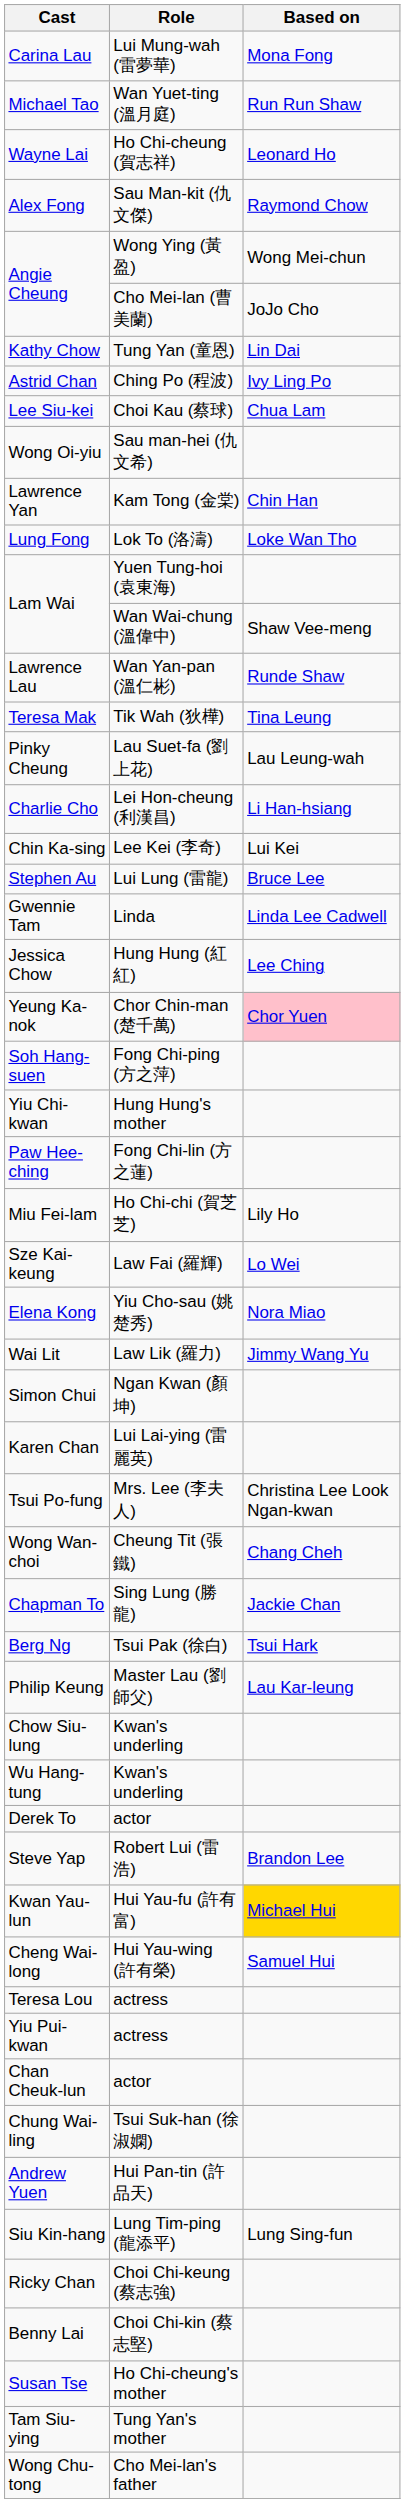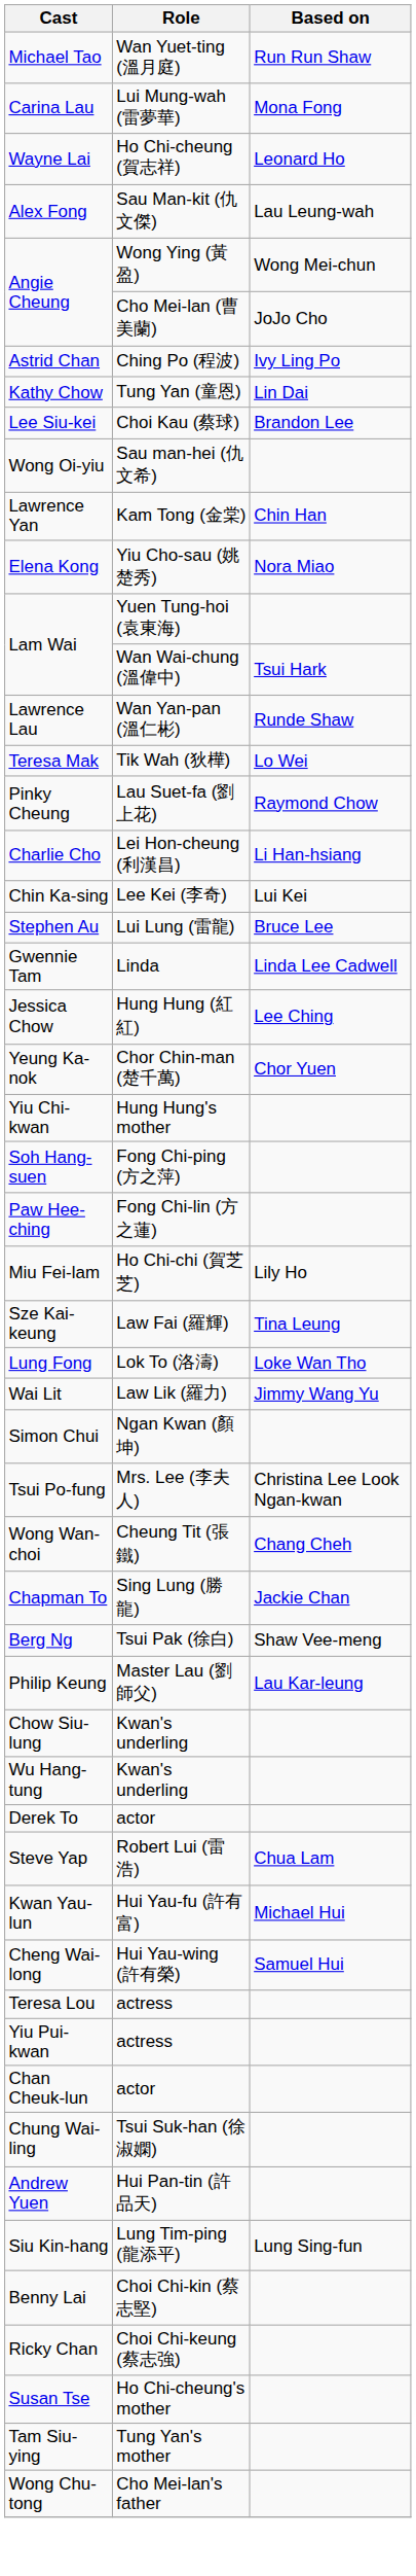 <table class="wikitable" width="60%">
 <tr>
 <th>Cast</th>
 <th>Role</th>
 <th>Based on</th>
 </tr>
 <tr>
+<td><a href='#'>Michael Tao</a></td>
+<td>Wan Yuet-ting (溫月庭)</td>
+<td><a href='#'>Run Run Shaw</a></td>
+</tr>
+<tr>
 <td><a href='#'>Carina Lau</a></td>
 <td>Lui Mung-wah (雷夢華)</td>
 <td><a href='#'>Mona Fong</a></td>
-</tr>
-<tr>
-<td><a href='#'>Michael Tao</a></td>
-<td>Wan Yuet-ting (溫月庭)</td>
-<td><a href='#'>Run Run Shaw</a></td>
 </tr>
 <tr>
 <td><a href='#'>Wayne Lai</a></td>
 <td>Ho Chi-cheung (賀志祥)</td>
 <td><a href='#'>Leonard Ho</a></td>
 </tr>
 <tr>
 <td><a href='#'>Alex Fong</a></td>
 <td>Sau Man-kit (仇文傑)</td>
-<td><a href='#'>Raymond Chow</a></td>
+<td>Lau Leung-wah</td>
 </tr>
 <tr>
 <td rowspan=2><a href='#'>Angie Cheung</a></td>
 <td>Wong Ying (黃盈)</td>
 <td>Wong Mei-chun</td>
 </tr>
 <tr>
 <td>Cho Mei-lan (曹美蘭)</td>
 <td>JoJo Cho</td>
 </tr>
 <tr>
+<td><a href='#'>Astrid Chan</a></td>
+<td>Ching Po (程波)</td>
+<td><a href='#'>Ivy Ling Po</a></td>
+</tr>
+<tr>
 <td><a href='#'>Kathy Chow</a></td>
 <td>Tung Yan (童恩)</td>
 <td><a href='#'>Lin Dai</a></td>
 </tr>
 <tr>
-<td><a href='#'>Astrid Chan</a></td>
-<td>Ching Po (程波)</td>
-<td><a href='#'>Ivy Ling Po</a></td>
-</tr>
-<tr>
 <td><a href='#'>Lee Siu-kei</a></td>
 <td>Choi Kau (蔡球)</td>
-<td><a href='#'>Chua Lam</a></td>
+<td><a href='#'>Brandon Lee</a></td>
 </tr>
 <tr>
 <td>Wong Oi-yiu</td>
 <td>Sau man-hei (仇文希)</td>
 <td></td>
 </tr>
 <tr>
 <td>Lawrence Yan</td>
 <td>Kam Tong (金棠)</td>
 <td><a href='#'>Chin Han</a></td>
 </tr>
 <tr>
-<td><a href='#'>Lung Fong</a></td>
-<td>Lok To (洛濤)</td>
-<td><a href='#'>Loke Wan Tho</a></td>
+<td><a href='#'>Elena Kong</a></td>
+<td>Yiu Cho-sau (姚楚秀)</td>
+<td><a href='#'>Nora Miao</a></td>
 </tr>
 <tr>
 <td rowspan=2>Lam Wai</td>
 <td>Yuen Tung-hoi (袁東海)</td>
 <td></td>
 </tr>
 <tr>
 <td>Wan Wai-chung (溫偉中)</td>
-<td>Shaw Vee-meng</td>
+<td><a href='#'>Tsui Hark</a></td>
 </tr>
 <tr>
 <td>Lawrence Lau</td>
 <td>Wan Yan-pan (溫仁彬)</td>
 <td><a href='#'>Runde Shaw</a></td>
 </tr>
 <tr>
 <td><a href='#'>Teresa Mak</a></td>
 <td>Tik Wah (狄樺)</td>
-<td><a href='#'>Tina Leung</a></td>
+<td><a href='#'>Lo Wei</a></td>
 </tr>
 <tr>
 <td>Pinky Cheung</td>
 <td>Lau Suet-fa (劉上花)</td>
-<td>Lau Leung-wah</td>
+<td><a href='#'>Raymond Chow</a></td>
 </tr>
 <tr>
 <td><a href='#'>Charlie Cho</a></td>
 <td>Lei Hon-cheung (利漢昌)</td>
 <td><a href='#'>Li Han-hsiang</a></td>
 </tr>
 <tr>
 <td>Chin Ka-sing</td>
 <td>Lee Kei (李奇)</td>
 <td>Lui Kei</td>
 </tr>
 <tr>
 <td><a href='#'>Stephen Au</a></td>
 <td>Lui Lung (雷龍)</td>
 <td><a href='#'>Bruce Lee</a></td>
 </tr>
 <tr>
 <td>Gwennie Tam</td>
 <td>Linda</td>
 <td><a href='#'>Linda Lee Cadwell</a></td>
 </tr>
 <tr>
 <td>Jessica Chow</td>
 <td>Hung Hung (紅紅)</td>
 <td><a href='#'>Lee Ching</a></td>
 </tr>
 <tr>
 <td>Yeung Ka-nok</td>
 <td>Chor Chin-man (楚千萬)</td>
-<td style="background: pink;"><a href='#'>Chor Yuen</a></td>
+<td><a href='#'>Chor Yuen</a></td>
+</tr>
+<tr>
+<td>Yiu Chi-kwan</td>
+<td>Hung Hung's mother</td>
+<td></td>
 </tr>
 <tr>
 <td><a href='#'>Soh Hang-suen</a></td>
 <td>Fong Chi-ping (方之萍)</td>
-<td></td>
-</tr>
-<tr>
-<td>Yiu Chi-kwan</td>
-<td>Hung Hung's mother</td>
 <td></td>
 </tr>
 <tr>
 <td><a href='#'>Paw Hee-ching</a></td>
 <td>Fong Chi-lin (方之蓮)</td>
 <td></td>
 </tr>
 <tr>
 <td>Miu Fei-lam</td>
 <td>Ho Chi-chi (賀芝芝)</td>
 <td>Lily Ho</td>
 </tr>
 <tr>
 <td>Sze Kai-keung</td>
 <td>Law Fai (羅輝)</td>
-<td><a href='#'>Lo Wei</a></td>
+<td><a href='#'>Tina Leung</a></td>
 </tr>
 <tr>
-<td><a href='#'>Elena Kong</a></td>
-<td>Yiu Cho-sau (姚楚秀)</td>
-<td><a href='#'>Nora Miao</a></td>
+<td><a href='#'>Lung Fong</a></td>
+<td>Lok To (洛濤)</td>
+<td><a href='#'>Loke Wan Tho</a></td>
 </tr>
 <tr>
 <td>Wai Lit</td>
 <td>Law Lik (羅力)</td>
 <td><a href='#'>Jimmy Wang Yu</a></td>
 </tr>
 <tr>
 <td>Simon Chui</td>
 <td>Ngan Kwan (顏坤)</td>
-<td></td>
-</tr>
-<tr>
-<td>Karen Chan</td>
-<td>Lui Lai-ying (雷麗英)</td>
 <td></td>
 </tr>
 <tr>
 <td>Tsui Po-fung</td>
 <td>Mrs. Lee (李夫人)</td>
 <td>Christina Lee Look Ngan-kwan</td>
 </tr>
 <tr>
 <td>Wong Wan-choi</td>
 <td>Cheung Tit (張鐵)</td>
 <td><a href='#'>Chang Cheh</a></td>
 </tr>
 <tr>
 <td><a href='#'>Chapman To</a></td>
 <td>Sing Lung (勝龍)</td>
 <td><a href='#'>Jackie Chan</a></td>
 </tr>
 <tr>
 <td><a href='#'>Berg Ng</a></td>
 <td>Tsui Pak (徐白)</td>
-<td><a href='#'>Tsui Hark</a></td>
+<td>Shaw Vee-meng</td>
 </tr>
 <tr>
 <td>Philip Keung</td>
 <td>Master Lau (劉師父)</td>
 <td><a href='#'>Lau Kar-leung</a></td>
 </tr>
 <tr>
 <td>Chow Siu-lung</td>
 <td>Kwan's underling</td>
 <td></td>
 </tr>
 <tr>
 <td>Wu Hang-tung</td>
 <td>Kwan's underling</td>
 <td></td>
 </tr>
 <tr>
 <td>Derek To</td>
 <td>actor</td>
 <td></td>
 </tr>
 <tr>
 <td>Steve Yap</td>
 <td>Robert Lui (雷浩)</td>
-<td><a href='#'>Brandon Lee</a></td>
+<td><a href='#'>Chua Lam</a></td>
 </tr>
 <tr>
 <td>Kwan Yau-lun</td>
 <td>Hui Yau-fu (許有富)</td>
-<td style="background: gold;"><a href='#'>Michael Hui</a></td>
+<td><a href='#'>Michael Hui</a></td>
 </tr>
 <tr>
 <td>Cheng Wai-long</td>
 <td>Hui Yau-wing (許有榮)</td>
 <td><a href='#'>Samuel Hui</a></td>
 </tr>
 <tr>
 <td>Teresa Lou</td>
 <td>actress</td>
 <td></td>
 </tr>
 <tr>
 <td>Yiu Pui-kwan</td>
 <td>actress</td>
 <td></td>
 </tr>
 <tr>
 <td>Chan Cheuk-lun</td>
 <td>actor</td>
 <td></td>
 </tr>
 <tr>
 <td>Chung Wai-ling</td>
 <td>Tsui Suk-han (徐淑嫻)</td>
 <td></td>
 </tr>
 <tr>
 <td><a href='#'>Andrew Yuen</a></td>
 <td>Hui Pan-tin (許品天)</td>
 <td></td>
 </tr>
 <tr>
 <td>Siu Kin-hang</td>
 <td>Lung Tim-ping (龍添平)</td>
 <td>Lung Sing-fun</td>
 </tr>
 <tr>
-<td>Ricky Chan</td>
-<td>Choi Chi-keung (蔡志強)</td>
+<td>Benny Lai</td>
+<td>Choi Chi-kin (蔡志堅)</td>
 <td></td>
 </tr>
 <tr>
-<td>Benny Lai</td>
-<td>Choi Chi-kin (蔡志堅)</td>
+<td>Ricky Chan</td>
+<td>Choi Chi-keung (蔡志強)</td>
 <td></td>
 </tr>
 <tr>
 <td><a href='#'>Susan Tse</a></td>
 <td>Ho Chi-cheung's mother</td>
 <td></td>
 </tr>
 <tr>
 <td>Tam Siu-ying</td>
 <td>Tung Yan's mother</td>
 <td></td>
 </tr>
 <tr>
 <td>Wong Chu-tong</td>
 <td>Cho Mei-lan's father</td>
 <td></td>
 </tr>
 <tr>
 </tr>
 </table>
